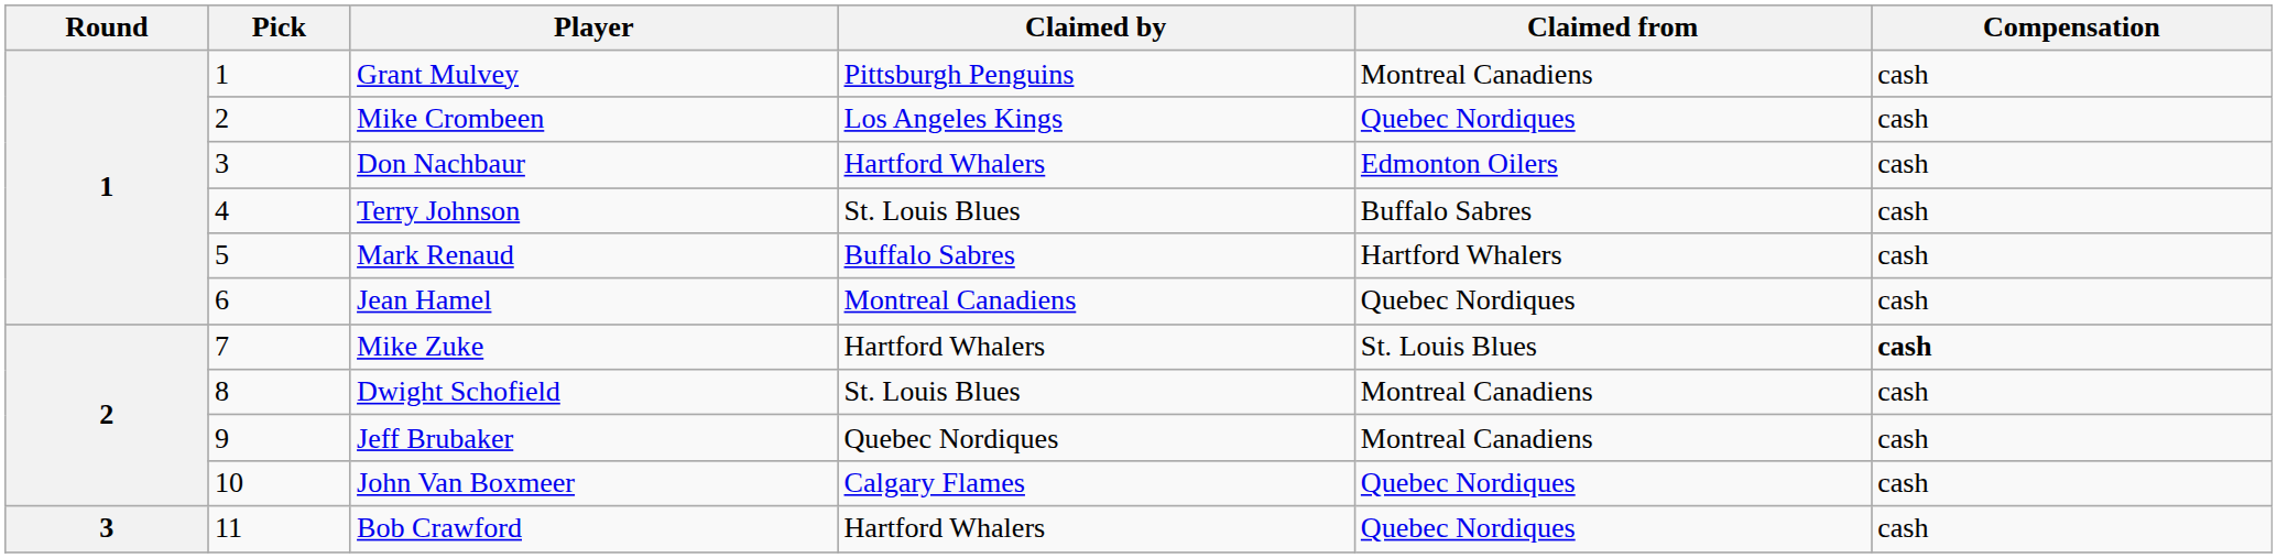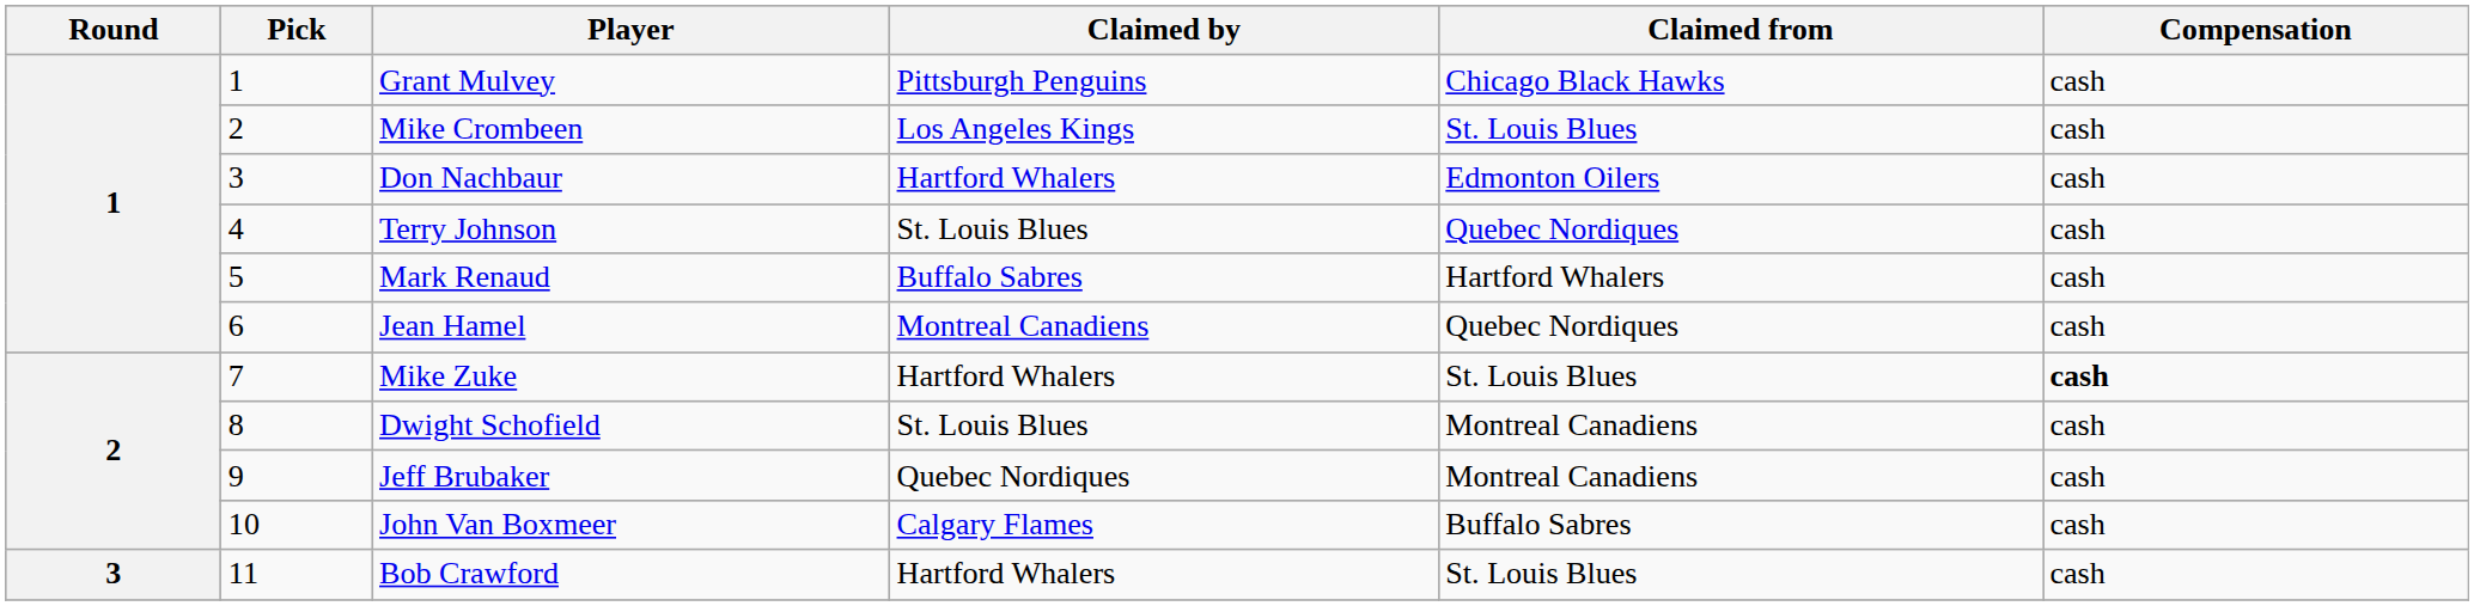 <table class="wikitable" style="width: 100%">
 <tr>
 <th scope="col">Round</th>
 <th scope="col">Pick</th>
 <th scope="col">Player</th>
 <th scope="col">Claimed by</th>
 <th scope="col">Claimed from</th>
 <th scope="col">Compensation</th>
 </tr>
 <tr>
 <th scope="row" rowspan="6">1</th>
 <td>1</td>
 <td><a href='#'>Grant Mulvey</a></td>
 <td><a href='#'>Pittsburgh Penguins</a></td>
-<td>Montreal Canadiens</td>
+<td><a href='#'>Chicago Black Hawks</a></td>
 <td>cash</td>
 </tr>
 <tr>
 <td>2</td>
 <td><a href='#'>Mike Crombeen</a></td>
 <td><a href='#'>Los Angeles Kings</a></td>
-<td><a href='#'>Quebec Nordiques</a></td>
+<td><a href='#'>St. Louis Blues</a></td>
 <td>cash</td>
 </tr>
 <tr>
 <td>3</td>
 <td><a href='#'>Don Nachbaur</a></td>
 <td><a href='#'>Hartford Whalers</a></td>
 <td><a href='#'>Edmonton Oilers</a></td>
 <td>cash</td>
 </tr>
 <tr>
 <td>4</td>
 <td><a href='#'>Terry Johnson</a></td>
 <td>St. Louis Blues</td>
-<td>Buffalo Sabres</td>
+<td><a href='#'>Quebec Nordiques</a></td>
 <td>cash</td>
 </tr>
 <tr>
 <td>5</td>
 <td><a href='#'>Mark Renaud</a></td>
 <td><a href='#'>Buffalo Sabres</a></td>
 <td>Hartford Whalers</td>
 <td>cash</td>
 </tr>
 <tr>
 <td>6</td>
 <td><a href='#'>Jean Hamel</a></td>
 <td><a href='#'>Montreal Canadiens</a></td>
 <td>Quebec Nordiques</td>
 <td>cash</td>
 </tr>
 <tr>
 <th scope="row" rowspan="4">2</th>
 <td>7</td>
 <td><a href='#'>Mike Zuke</a></td>
 <td>Hartford Whalers</td>
 <td>St. Louis Blues</td>
 <td><strong>cash</strong></td>
 </tr>
 <tr>
 <td>8</td>
 <td><a href='#'>Dwight Schofield</a></td>
 <td>St. Louis Blues</td>
 <td>Montreal Canadiens</td>
 <td>cash</td>
 </tr>
 <tr>
 <td>9</td>
 <td><a href='#'>Jeff Brubaker</a></td>
 <td>Quebec Nordiques</td>
 <td>Montreal Canadiens</td>
 <td>cash</td>
 </tr>
 <tr>
 <td>10</td>
 <td><a href='#'>John Van Boxmeer</a></td>
 <td><a href='#'>Calgary Flames</a></td>
-<td><a href='#'>Quebec Nordiques</a></td>
+<td>Buffalo Sabres</td>
 <td>cash</td>
 </tr>
 <tr>
 <th scope="row">3</th>
 <td>11</td>
 <td><a href='#'>Bob Crawford</a></td>
 <td>Hartford Whalers</td>
-<td><a href='#'>Quebec Nordiques</a></td>
+<td>St. Louis Blues</td>
 <td>cash</td>
 </tr>
 </table>
